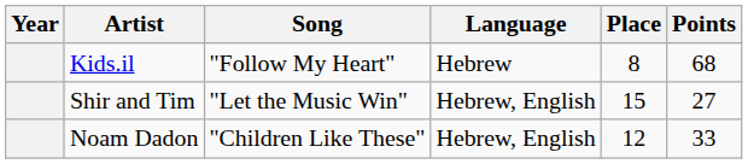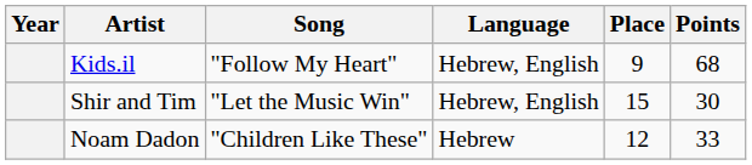 <table class="wikitable sortable plainrowheaders">
 <tr>
 <th scope="col">Year</th>
 <th scope="col">Artist</th>
 <th scope="col">Song</th>
 <th scope="col">Language</th>
 <th scope="col" data-sort-type="number">Place</th>
 <th scope="col" data-sort-type="number">Points</th>
 </tr>
 <tr>
 <th scope="row" style="text-align:center;"></th>
 <td><a href='#'>Kids.il</a></td>
 <td>"Follow My Heart"</td>
-<td>Hebrew</td>
-<td style="text-align:center;">8</td>
+<td>Hebrew, English</td>
+<td style="text-align:center;">9</td>
 <td style="text-align:center;">68</td>
 </tr>
 <tr>
 <th scope="row" style="text-align:center;"></th>
 <td>Shir and Tim</td>
 <td>"Let the Music Win"</td>
 <td>Hebrew, English</td>
 <td style="text-align:center;">15</td>
-<td style="text-align:center;">27</td>
+<td style="text-align:center;">30</td>
 </tr>
 <tr>
 <th scope="row" style="text-align:center;"></th>
 <td>Noam Dadon</td>
 <td>"Children Like These"</td>
-<td>Hebrew, English</td>
+<td>Hebrew</td>
 <td style="text-align:center;">12</td>
 <td style="text-align:center;">33</td>
 </tr>
 </table>
